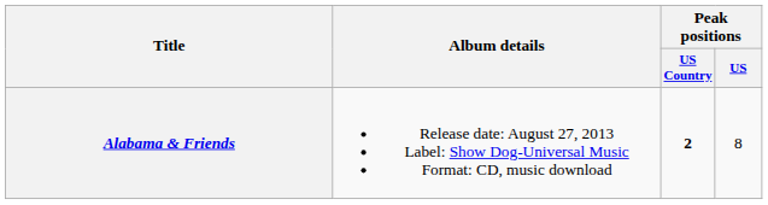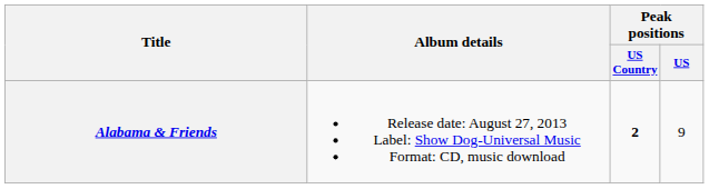 <table class="wikitable plainrowheaders" style="text-align:center;">
 <tr>
 <th rowspan="2" style="width:20em;">Title</th>
 <th rowspan="2" style="width:20em;">Album details</th>
 <th colspan="2">Peak<br>positions</th>
 </tr>
 <tr style="font-size:smaller;">
 <th width="40"><a href='#'>US Country</a><br></th>
 <th width="40"><a href='#'>US</a><br></th>
 </tr>
 <tr>
 <th scope="row"><em><a href='#'>Alabama & Friends</a></em></th>
 <td><br><ul><li>Release date: August 27, 2013</li><li>Label: <a href='#'>Show Dog-Universal Music</a></li><li>Format: CD, music download</li></ul></td>
 <td><strong>2</strong></td>
-<td>8</td>
+<td>9</td>
 </tr>
 </table>
